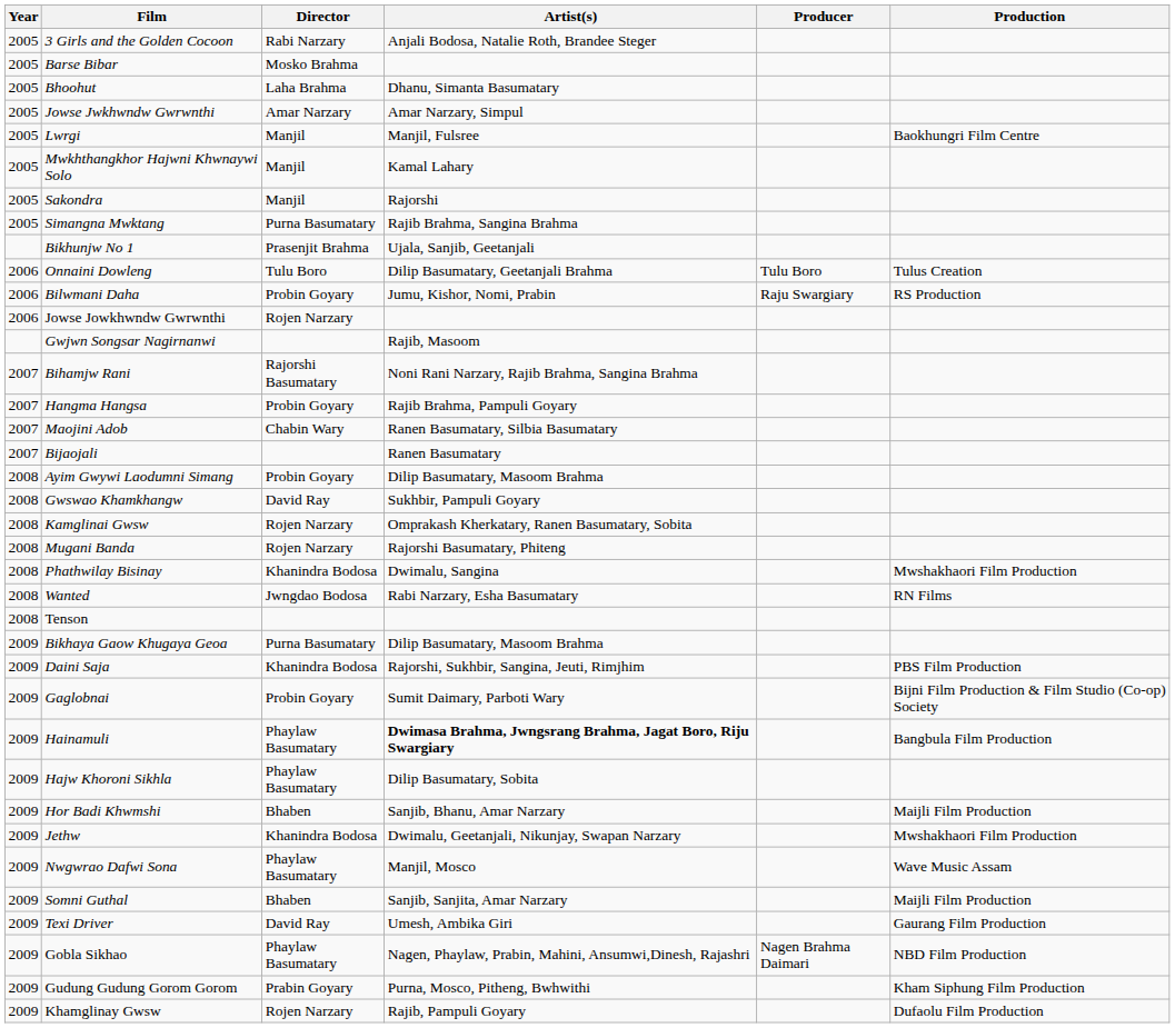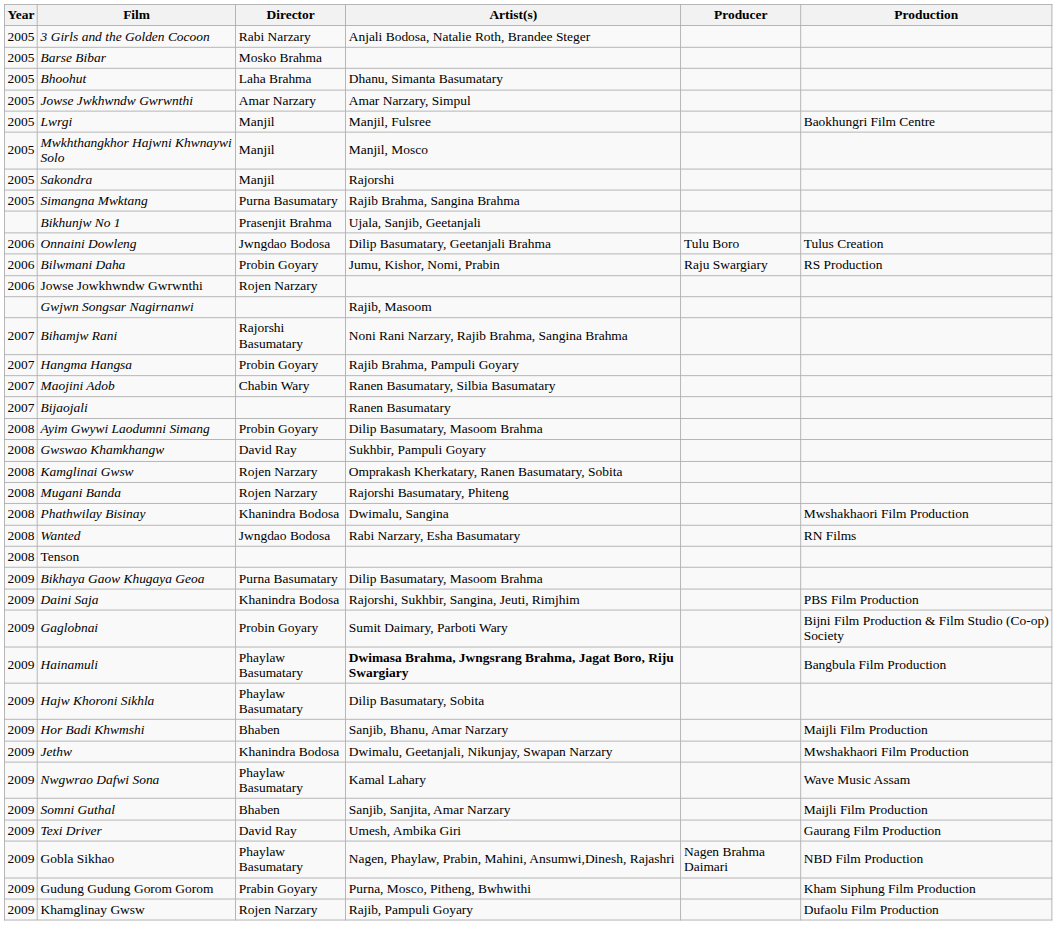 <table class="wikitable sortable mw-collapsible" border="0">
 <tr>
 <th>Year</th>
 <th>Film</th>
 <th>Director</th>
 <th>Artist(s)</th>
 <th>Producer</th>
 <th>Production</th>
 </tr>
 <tr>
 <td style="text-align: center;">2005</td>
 <td><em>3 Girls and the Golden Cocoon</em></td>
 <td>Rabi Narzary</td>
 <td>Anjali Bodosa, Natalie Roth, Brandee Steger</td>
 <td></td>
 <td></td>
 </tr>
 <tr>
 <td style="text-align: center;">2005</td>
 <td><em>Barse Bibar</em></td>
 <td>Mosko Brahma</td>
 <td></td>
 <td></td>
 <td></td>
 </tr>
 <tr>
 <td style="text-align: center;">2005</td>
 <td><em>Bhoohut</em></td>
 <td>Laha Brahma</td>
 <td>Dhanu, Simanta Basumatary</td>
 <td></td>
 <td></td>
 </tr>
 <tr>
 <td style="text-align: center;">2005</td>
 <td><em>Jowse Jwkhwndw Gwrwnthi</em></td>
 <td>Amar Narzary</td>
 <td>Amar Narzary, Simpul</td>
 <td></td>
 <td></td>
 </tr>
 <tr>
 <td style="text-align: center;">2005</td>
 <td><em>Lwrgi</em></td>
 <td>Manjil</td>
 <td>Manjil, Fulsree</td>
 <td></td>
 <td>Baokhungri Film Centre</td>
 </tr>
 <tr>
 <td style="text-align: center;">2005</td>
 <td><em>Mwkhthangkhor Hajwni Khwnaywi Solo</em></td>
 <td>Manjil</td>
-<td>Kamal Lahary</td>
+<td>Manjil, Mosco</td>
 <td></td>
 <td></td>
 </tr>
 <tr>
 <td style="text-align: center;">2005</td>
 <td><em>Sakondra</em></td>
 <td>Manjil</td>
 <td>Rajorshi</td>
 <td></td>
 <td></td>
 </tr>
 <tr>
 <td style="text-align: center;">2005</td>
 <td><em>Simangna Mwktang</em></td>
 <td>Purna Basumatary</td>
 <td>Rajib Brahma, Sangina Brahma</td>
 <td></td>
 <td></td>
 </tr>
 <tr>
 <td style="text-align: center;"></td>
 <td><em>Bikhunjw No 1</em></td>
 <td>Prasenjit Brahma</td>
 <td>Ujala, Sanjib, Geetanjali</td>
 <td></td>
 <td></td>
 </tr>
 <tr>
 <td style="text-align: center;">2006</td>
 <td><em>Onnaini Dowleng</em></td>
-<td>Tulu Boro</td>
+<td>Jwngdao Bodosa</td>
 <td>Dilip Basumatary, Geetanjali Brahma</td>
 <td>Tulu Boro</td>
 <td>Tulus Creation</td>
 </tr>
 <tr>
 <td style="text-align: center;">2006</td>
 <td><em>Bilwmani Daha</em></td>
 <td>Probin Goyary</td>
 <td>Jumu, Kishor, Nomi, Prabin</td>
 <td>Raju Swargiary</td>
 <td>RS Production</td>
 </tr>
 <tr>
 <td>2006</td>
 <td>Jowse Jowkhwndw Gwrwnthi</td>
 <td>Rojen Narzary</td>
 <td></td>
 <td></td>
 <td></td>
 </tr>
 <tr>
 <td style="text-align: center;"></td>
 <td><em>Gwjwn Songsar Nagirnanwi</em></td>
 <td></td>
 <td>Rajib, Masoom</td>
 <td></td>
 </tr>
 <tr>
 <td style="text-align: center;">2007</td>
 <td><em>Bihamjw Rani</em></td>
 <td>Rajorshi Basumatary</td>
 <td>Noni Rani Narzary, Rajib Brahma, Sangina Brahma</td>
 <td></td>
 <td></td>
 </tr>
 <tr>
 <td style="text-align: center;">2007</td>
 <td><em>Hangma Hangsa</em></td>
 <td>Probin Goyary</td>
 <td>Rajib Brahma, Pampuli Goyary</td>
 <td></td>
 <td></td>
 </tr>
 <tr>
 <td style="text-align: center;">2007</td>
 <td><em>Maojini Adob</em></td>
 <td>Chabin Wary</td>
 <td>Ranen Basumatary, Silbia Basumatary</td>
 <td></td>
 <td></td>
 </tr>
 <tr>
 <td style="text-align: center;">2007</td>
 <td><em>Bijaojali</em></td>
 <td></td>
 <td>Ranen Basumatary</td>
 <td></td>
 <td></td>
 </tr>
 <tr>
 <td style="text-align: center;">2008</td>
 <td><em>Ayim Gwywi Laodumni Simang</em></td>
 <td>Probin Goyary</td>
 <td>Dilip Basumatary, Masoom Brahma</td>
 <td></td>
 <td></td>
 </tr>
 <tr>
 <td style="text-align: center;">2008</td>
 <td><em>Gwswao Khamkhangw</em></td>
 <td>David Ray</td>
 <td>Sukhbir, Pampuli Goyary</td>
 <td></td>
 <td></td>
 </tr>
 <tr>
 <td style="text-align: center;">2008</td>
 <td><em>Kamglinai Gwsw</em></td>
 <td>Rojen Narzary</td>
 <td>Omprakash Kherkatary, Ranen Basumatary, Sobita</td>
 <td></td>
 <td></td>
 </tr>
 <tr>
 <td style="text-align: center;">2008</td>
 <td><em>Mugani Banda</em></td>
 <td>Rojen Narzary</td>
 <td>Rajorshi Basumatary, Phiteng</td>
 <td></td>
 <td></td>
 </tr>
 <tr>
 <td style="text-align: center;">2008</td>
 <td><em>Phathwilay Bisinay</em></td>
 <td>Khanindra Bodosa</td>
 <td>Dwimalu, Sangina</td>
 <td></td>
 <td>Mwshakhaori Film Production</td>
 </tr>
 <tr>
 <td style="text-align: center;">2008</td>
 <td><em>Wanted</em></td>
 <td>Jwngdao Bodosa</td>
 <td>Rabi Narzary, Esha Basumatary</td>
 <td></td>
 <td>RN Films</td>
 </tr>
 <tr>
 <td>2008</td>
 <td>Tenson</td>
 <td></td>
 <td></td>
 <td></td>
 <td></td>
 </tr>
 <tr>
 <td style="text-align: center;">2009</td>
 <td><em>Bikhaya Gaow Khugaya Geoa</em></td>
 <td>Purna Basumatary</td>
 <td>Dilip Basumatary, Masoom Brahma</td>
 <td></td>
 <td></td>
 </tr>
 <tr>
 <td style="text-align: center;">2009</td>
 <td><em>Daini Saja</em></td>
 <td>Khanindra Bodosa</td>
 <td>Rajorshi, Sukhbir, Sangina, Jeuti, Rimjhim</td>
 <td></td>
 <td>PBS Film Production</td>
 </tr>
 <tr>
 <td style="text-align: center;">2009</td>
 <td><em>Gaglobnai</em></td>
 <td>Probin Goyary</td>
 <td>Sumit Daimary, Parboti Wary</td>
 <td></td>
 <td>Bijni Film Production & Film Studio (Co-op) Society</td>
 </tr>
 <tr>
 <td style="text-align: center;">2009</td>
 <td><em>Hainamuli</em></td>
 <td>Phaylaw Basumatary</td>
 <td><strong>Dwimasa Brahma, Jwngsrang Brahma, Jagat Boro, Riju Swargiary</strong></td>
 <td></td>
 <td>Bangbula Film Production</td>
 </tr>
 <tr>
 <td style="text-align: center;">2009</td>
 <td><em>Hajw Khoroni Sikhla</em></td>
 <td>Phaylaw Basumatary</td>
 <td>Dilip Basumatary, Sobita</td>
 <td></td>
 <td></td>
 </tr>
 <tr>
 <td style="text-align: center;">2009</td>
 <td><em>Hor Badi Khwmshi</em></td>
 <td>Bhaben</td>
 <td>Sanjib, Bhanu, Amar Narzary</td>
 <td></td>
 <td>Maijli Film Production</td>
 </tr>
 <tr>
 <td style="text-align: center;">2009</td>
 <td><em>Jethw</em></td>
 <td>Khanindra Bodosa</td>
 <td>Dwimalu, Geetanjali, Nikunjay, Swapan Narzary</td>
 <td></td>
 <td>Mwshakhaori Film Production</td>
 </tr>
 <tr>
 <td style="text-align: center;">2009</td>
 <td><em>Nwgwrao Dafwi Sona</em></td>
 <td>Phaylaw Basumatary</td>
-<td>Manjil, Mosco</td>
+<td>Kamal Lahary</td>
 <td></td>
 <td>Wave Music Assam</td>
 </tr>
 <tr>
 <td style="text-align: center;">2009</td>
 <td><em>Somni Guthal</em></td>
 <td>Bhaben</td>
 <td>Sanjib, Sanjita, Amar Narzary</td>
 <td></td>
 <td>Maijli Film Production</td>
 </tr>
 <tr>
 <td style="text-align: center;">2009</td>
 <td><em>Texi Driver</em></td>
 <td>David Ray</td>
 <td>Umesh, Ambika Giri</td>
 <td></td>
 <td>Gaurang Film Production</td>
 </tr>
 <tr>
 <td>2009</td>
 <td>Gobla Sikhao</td>
 <td>Phaylaw Basumatary</td>
 <td>Nagen, Phaylaw, Prabin, Mahini, Ansumwi,Dinesh, Rajashri</td>
 <td>Nagen Brahma Daimari</td>
 <td>NBD Film Production</td>
 </tr>
 <tr>
 <td>2009</td>
 <td>Gudung Gudung Gorom Gorom</td>
 <td>Prabin Goyary</td>
 <td>Purna, Mosco, Pitheng, Bwhwithi</td>
 <td></td>
 <td>Kham Siphung Film Production</td>
 </tr>
 <tr>
 <td>2009</td>
 <td>Khamglinay Gwsw</td>
 <td>Rojen Narzary</td>
 <td>Rajib, Pampuli Goyary</td>
 <td></td>
 <td>Dufaolu Film Production</td>
 </tr>
 </table>
